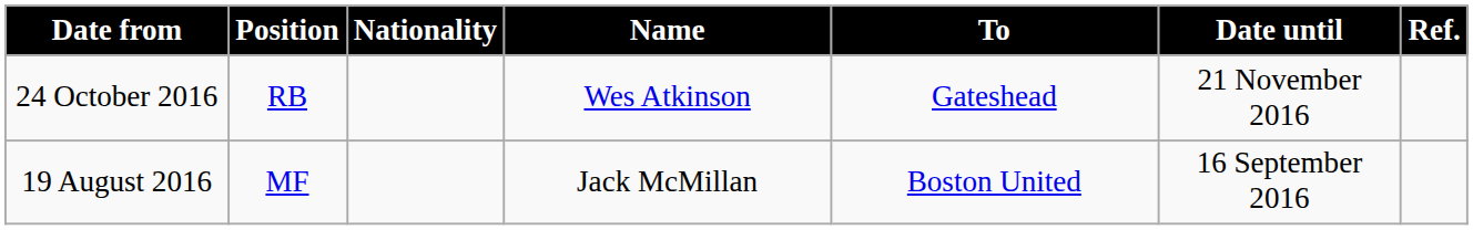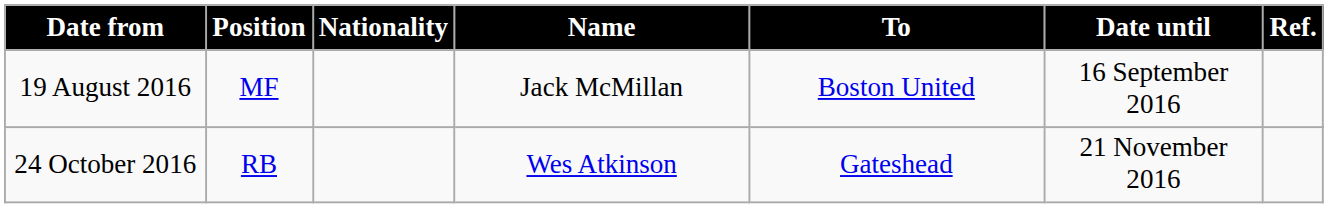 <table class="wikitable"  style="text-align:center; font-size:90%; ">
 <tr>
 <th style="background:#000000; color:#FFFFFF; width:100px;">Date from</th>
 <th style="background:#000000; color:#FFFFFF; width:50px;">Position</th>
 <th style="background:#000000; color:#FFFFFF; width:50px;">Nationality</th>
 <th style="background:#000000; color:#FFFFFF; width:150px;">Name</th>
 <th style="background:#000000; color:#FFFFFF; width:150px;">To</th>
 <th style="background:#000000; color:#FFFFFF; width:110px;">Date until</th>
 <th style="background:#000000; color:#FFFFFF; width:25px;">Ref.</th>
 </tr>
 <tr>
+<td>19 August 2016</td>
+<td><a href='#'>MF</a></td>
+<td></td>
+<td>Jack McMillan</td>
+<td><a href='#'>Boston United</a></td>
+<td>16 September 2016</td>
+<td></td>
+</tr>
+<tr>
 <td>24 October 2016</td>
 <td><a href='#'>RB</a></td>
 <td></td>
 <td><a href='#'>Wes Atkinson</a></td>
 <td><a href='#'>Gateshead</a></td>
 <td>21 November 2016</td>
 <td></td>
 </tr>
-<tr>
-<td>19 August 2016</td>
-<td><a href='#'>MF</a></td>
-<td></td>
-<td>Jack McMillan</td>
-<td><a href='#'>Boston United</a></td>
-<td>16 September 2016</td>
-<td></td>
-</tr>
 </table>
